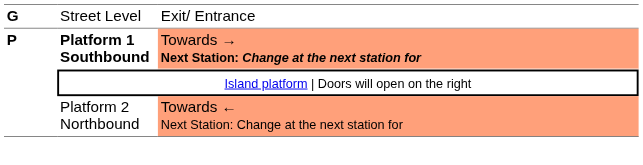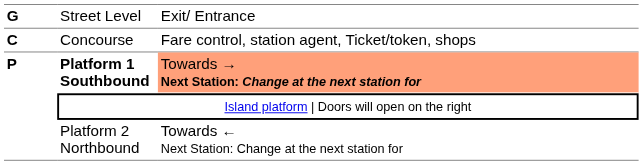 <table table border=0 cellspacing=0 cellpadding=3>
 <tr>
 <td style="border-top:solid 1px grey;border-bottom:solid 1px grey;" width=50 valign=top><strong>G</strong></td>
 <td style="border-top:solid 1px grey;border-bottom:solid 1px grey;" width=100 valign=top>Street Level</td>
 <td style="border-top:solid 1px grey;border-bottom:solid 1px grey;" width=500 valign=top>Exit/ Entrance</td>
+</tr>
+<tr>
+<td style="border-bottom:solid 1px grey;"><strong>C</strong></td>
+<td style="border-bottom:solid 1px grey;">Concourse</td>
+<td style="border-bottom:solid 1px grey;">Fare control, station agent, Ticket/token, shops</td>
 </tr>
 <tr>
 <td style="border-bottom:solid 1px grey;" width=50 rowspan=3 valign=top><strong>P</strong></td>
 <td style="border-bottom:solid 1px white;" width=100><span><strong>Platform 1</strong><br><strong>Southbound</strong></span></td>
 <td style="background: lightsalmon; border-bottom:solid 1px white;" width=500>Towards → <br><small><strong>Next Station:</strong> </small> <small><strong><em>Change at the next station for <strong><em></small></td>
 </tr>
 <tr>
 <td style="border-top:solid 2px black;border-right:solid 2px black;border-left:solid 2px black;border-bottom:solid 2px black;text-align:center;" colspan=2><small><a href='#'>Island platform</a> | Doors will open on the right </small></td>
 </tr>
 <tr>
 <td style="border-bottom:solid 1px grey;" width=100><span></strong>Platform 2<strong><br></strong>Northbound<strong></span></td>
-<td style="background: lightsalmon; border-bottom:solid 1px grey;" width="500">Towards ← <br><small></strong>Next Station:<strong> </small> <small></em></strong>Change at the next station for </strong></em></small></td>
+<td style="border-bottom:solid 1px grey;" width="500">Towards ← <br><small></strong>Next Station:<strong> </small> <small></em></strong>Change at the next station for </strong></em></small></td>
 </tr>
 </table>
